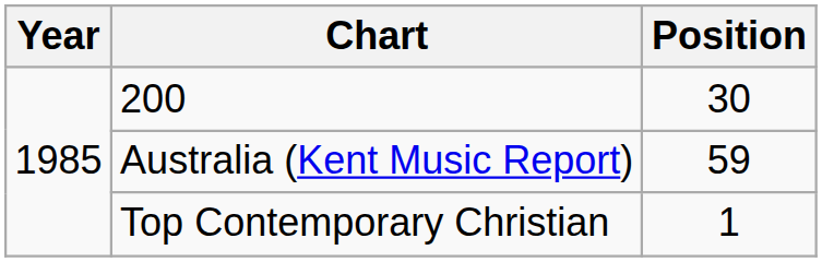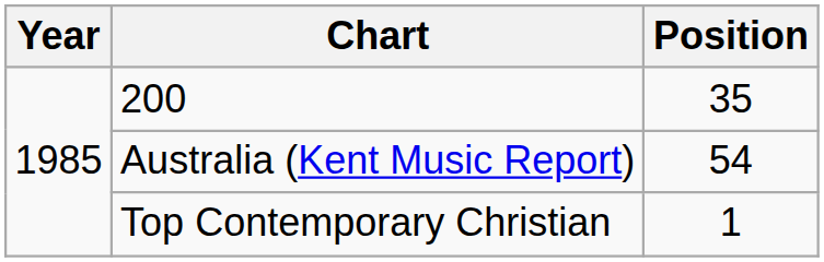 <table class="wikitable">
 <tr>
 <th>Year</th>
 <th>Chart</th>
 <th>Position</th>
 </tr>
 <tr>
 <td rowspan="3">1985</td>
 <td>200</td>
-<td style="text-align:center;">30</td>
+<td style="text-align:center;">35</td>
 </tr>
 <tr>
 <td>Australia (<a href='#'>Kent Music Report</a>)</td>
-<td style="text-align:center;">59</td>
+<td style="text-align:center;">54</td>
 </tr>
 <tr>
 <td>Top Contemporary Christian</td>
 <td style="text-align:center;">1</td>
 </tr>
 </table>
